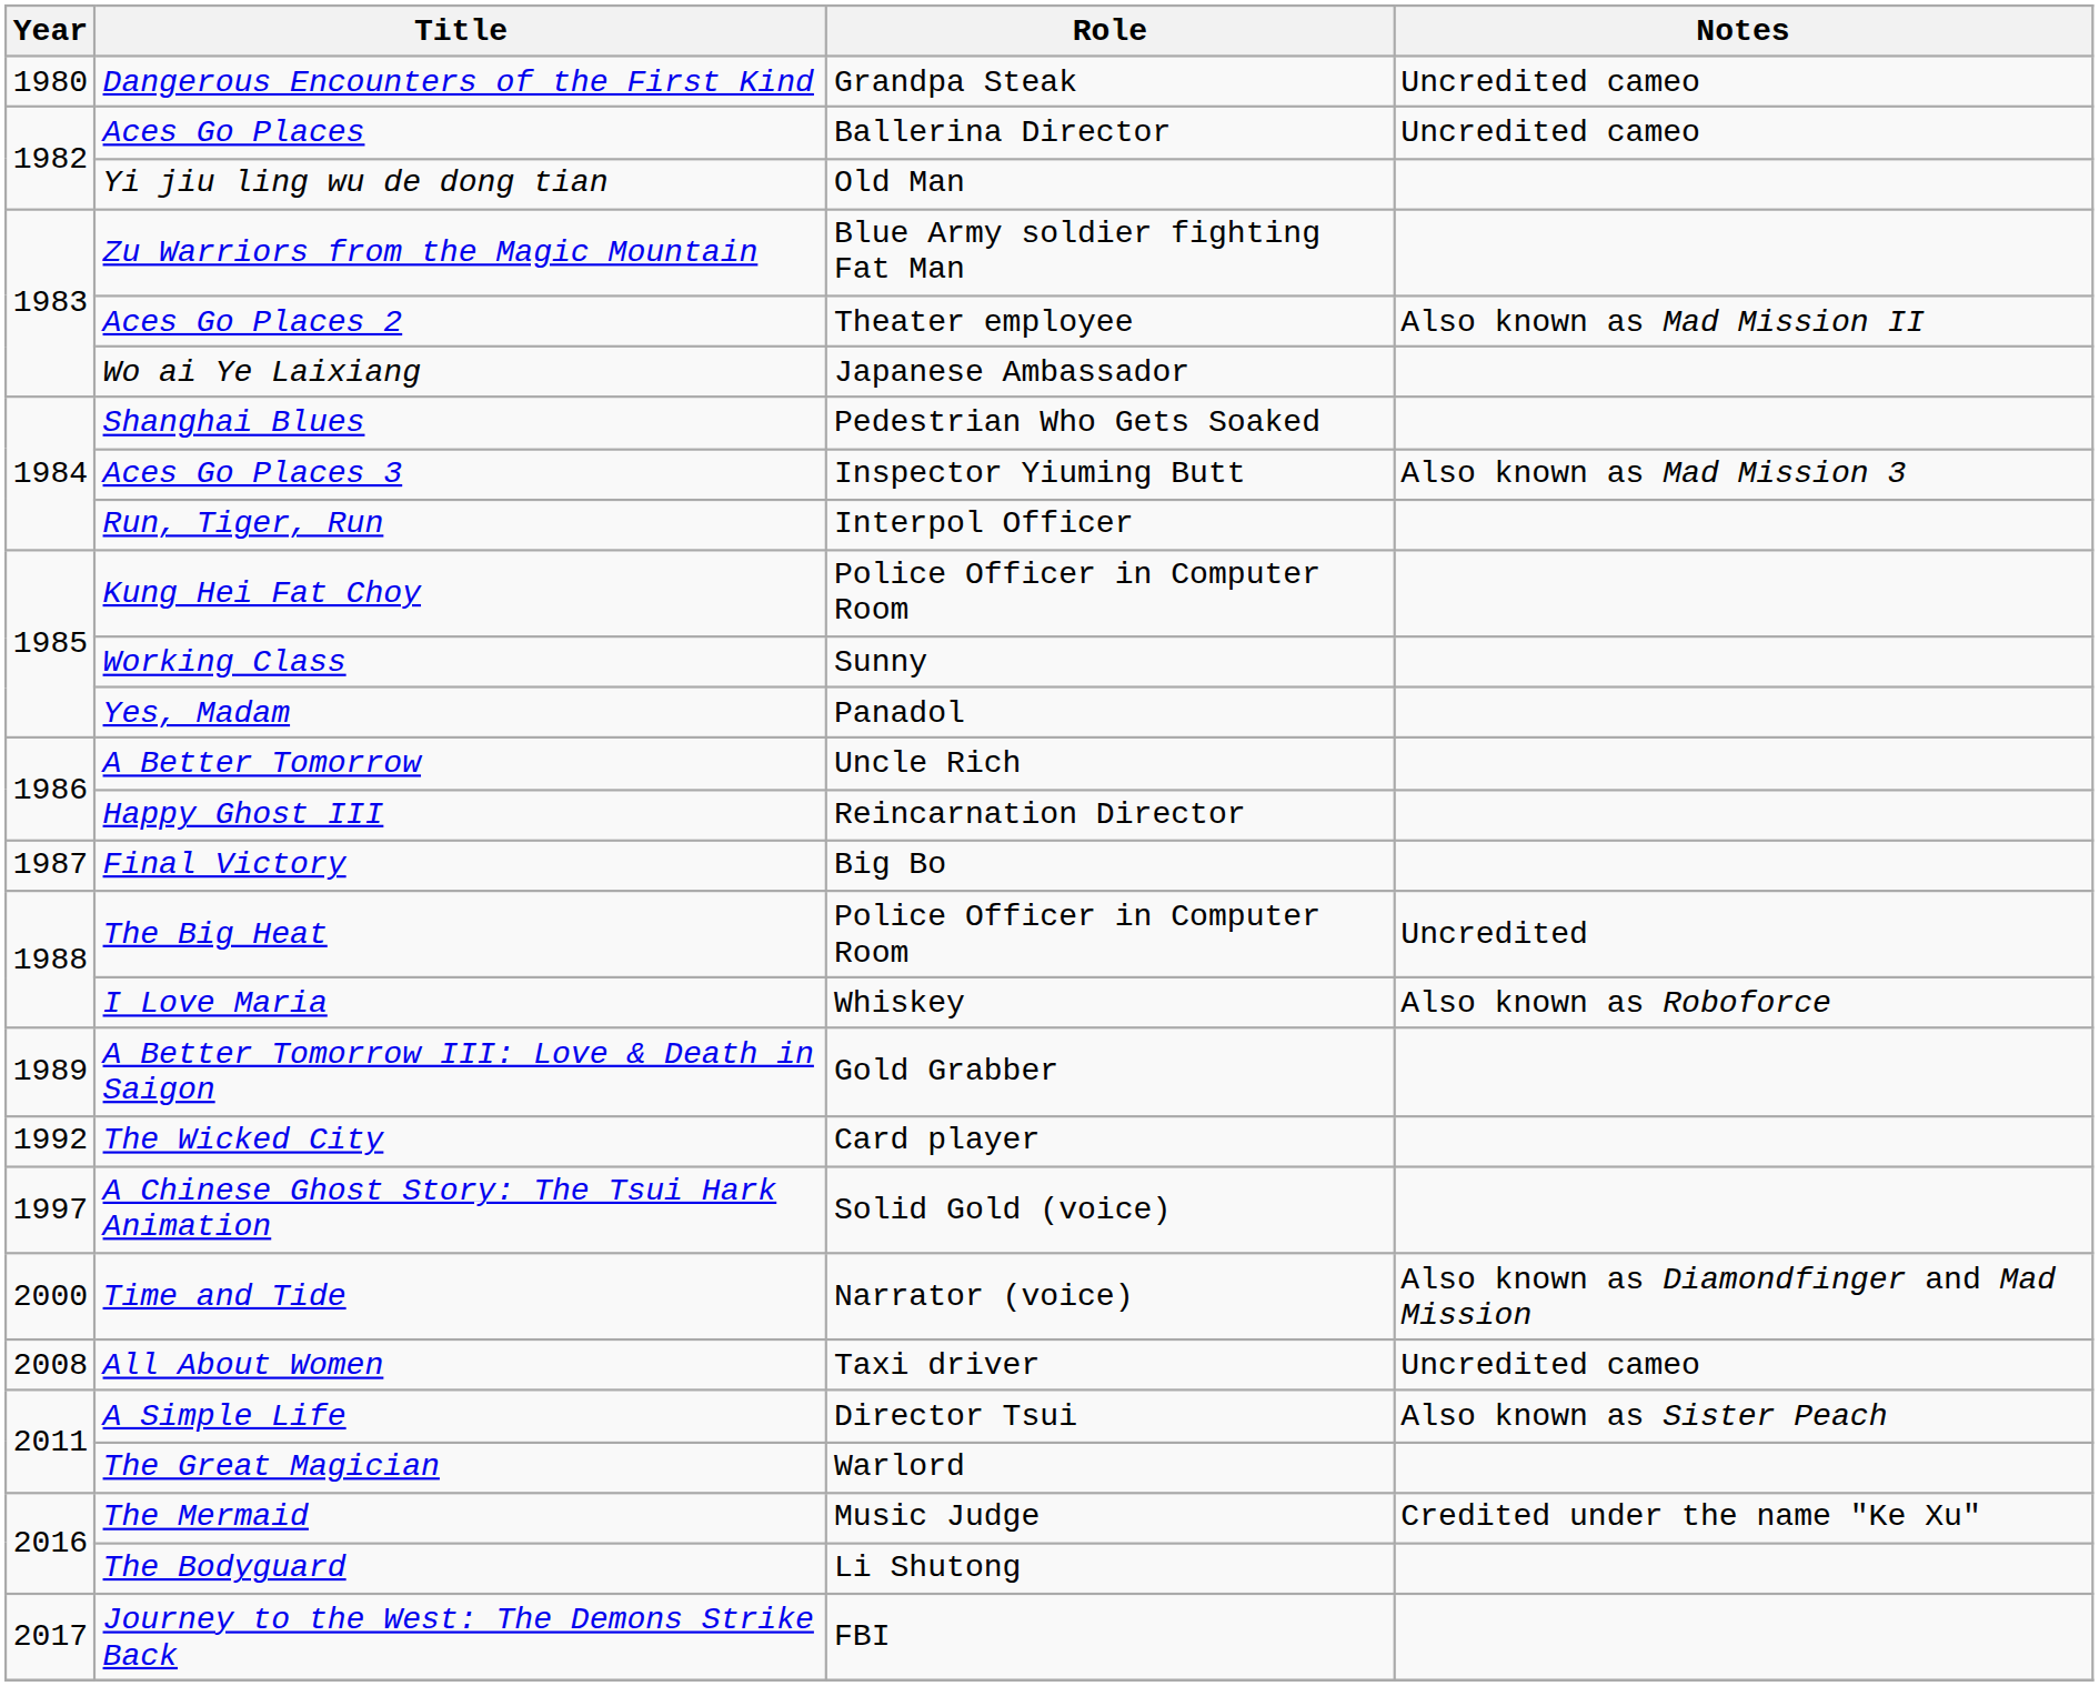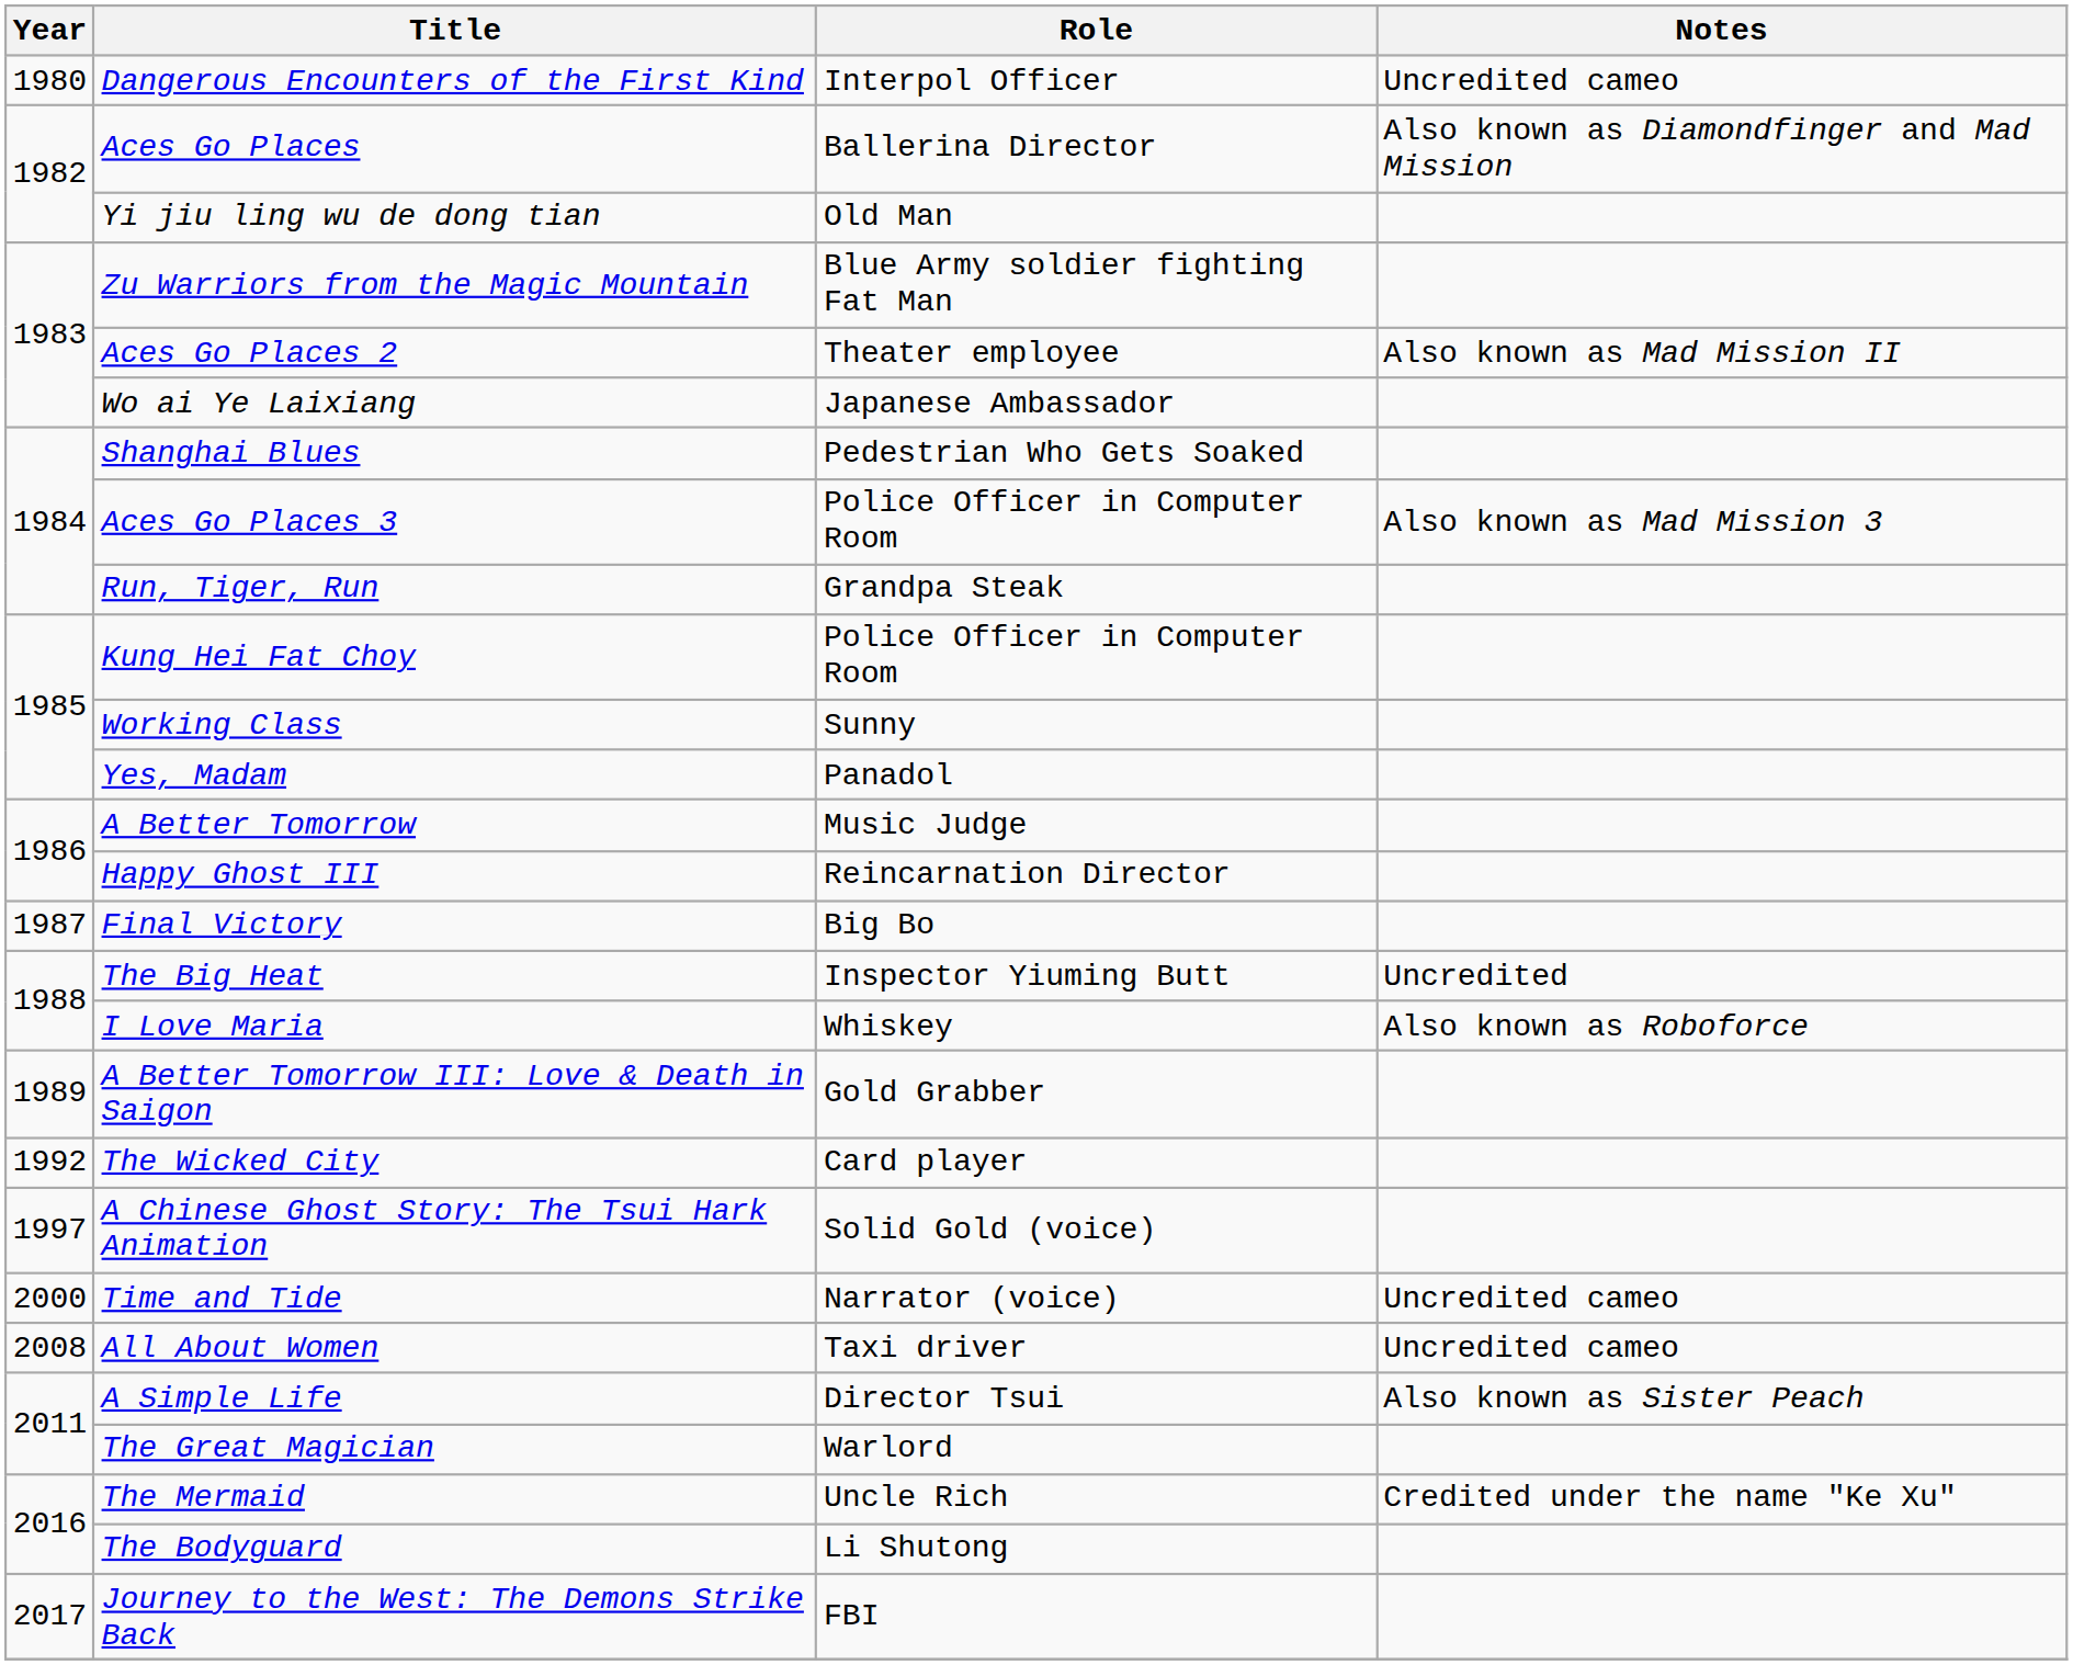 <table class="wikitable">
 <tr>
 <th>Year</th>
 <th>Title</th>
 <th>Role</th>
 <th>Notes</th>
 </tr>
 <tr>
 <td>1980</td>
 <td><em><a href='#'>Dangerous Encounters of the First Kind</a></em></td>
-<td>Grandpa Steak</td>
+<td>Interpol Officer</td>
 <td>Uncredited cameo</td>
 </tr>
 <tr>
 <td rowspan=2>1982</td>
 <td><em><a href='#'>Aces Go Places</a></em></td>
 <td>Ballerina Director</td>
-<td>Uncredited cameo</td>
+<td>Also known as <em>Diamondfinger</em> and <em>Mad Mission</em></td>
 </tr>
 <tr>
 <td><em>Yi jiu ling wu de dong tian</em></td>
 <td>Old Man</td>
 <td></td>
 </tr>
 <tr>
 <td rowspan=3>1983</td>
 <td><em><a href='#'>Zu Warriors from the Magic Mountain</a></em></td>
 <td>Blue Army soldier fighting Fat Man</td>
 <td></td>
 </tr>
 <tr>
 <td><em><a href='#'>Aces Go Places 2</a></em></td>
 <td>Theater employee</td>
 <td>Also known as <em>Mad Mission II</em></td>
 </tr>
 <tr>
 <td><em>Wo ai Ye Laixiang</em></td>
 <td>Japanese Ambassador</td>
 <td></td>
 </tr>
 <tr>
 <td rowspan=3>1984</td>
 <td><em><a href='#'>Shanghai Blues</a></em></td>
 <td>Pedestrian Who Gets Soaked</td>
 <td></td>
 </tr>
 <tr>
 <td><em><a href='#'>Aces Go Places 3</a></em></td>
-<td>Inspector Yiuming Butt</td>
+<td>Police Officer in Computer Room</td>
 <td>Also known as <em>Mad Mission 3</em></td>
 </tr>
 <tr>
 <td><em><a href='#'>Run, Tiger, Run</a></em></td>
-<td>Interpol Officer</td>
+<td>Grandpa Steak</td>
 <td></td>
 </tr>
 <tr>
 <td rowspan=3>1985</td>
 <td><em><a href='#'>Kung Hei Fat Choy</a></em></td>
 <td>Police Officer in Computer Room</td>
 <td></td>
 </tr>
 <tr>
 <td><em><a href='#'>Working Class</a></em></td>
 <td>Sunny</td>
 <td></td>
 </tr>
 <tr>
 <td><em><a href='#'>Yes, Madam</a></em></td>
 <td>Panadol</td>
 <td></td>
 </tr>
 <tr>
 <td rowspan=2>1986</td>
 <td><em><a href='#'>A Better Tomorrow</a></em></td>
-<td>Uncle Rich</td>
+<td>Music Judge</td>
 <td></td>
 </tr>
 <tr>
 <td><em><a href='#'>Happy Ghost III</a></em></td>
 <td>Reincarnation Director</td>
 <td></td>
 </tr>
 <tr>
 <td>1987</td>
 <td><em><a href='#'>Final Victory</a></em></td>
 <td>Big Bo</td>
 <td></td>
 </tr>
 <tr>
 <td rowspan=2 style="text-align:center;">1988</td>
 <td><em><a href='#'>The Big Heat</a></em></td>
-<td>Police Officer in Computer Room</td>
+<td>Inspector Yiuming Butt</td>
 <td>Uncredited</td>
 </tr>
 <tr>
 <td><em><a href='#'>I Love Maria</a></em></td>
 <td>Whiskey</td>
 <td>Also known as <em>Roboforce</em></td>
 </tr>
 <tr>
 <td>1989</td>
 <td><em><a href='#'>A Better Tomorrow III: Love & Death in Saigon</a></em></td>
 <td>Gold Grabber</td>
 <td></td>
 </tr>
 <tr>
 <td>1992</td>
 <td><em><a href='#'>The Wicked City</a></em></td>
 <td>Card player</td>
 <td></td>
 </tr>
 <tr>
 <td>1997</td>
 <td><em><a href='#'>A Chinese Ghost Story: The Tsui Hark Animation</a></em></td>
 <td>Solid Gold (voice)</td>
 <td></td>
 </tr>
 <tr>
 <td>2000</td>
 <td><em><a href='#'>Time and Tide</a></em></td>
 <td>Narrator (voice)</td>
-<td>Also known as <em>Diamondfinger</em> and <em>Mad Mission</em></td>
+<td>Uncredited cameo</td>
 </tr>
 <tr>
 <td>2008</td>
 <td><em><a href='#'>All About Women</a></em></td>
 <td>Taxi driver</td>
 <td>Uncredited cameo</td>
 </tr>
 <tr>
 <td rowspan=2 style="text-align:center;">2011</td>
 <td><em><a href='#'>A Simple Life</a></em></td>
 <td>Director Tsui</td>
 <td>Also known as <em>Sister Peach</em></td>
 </tr>
 <tr>
 <td><em><a href='#'>The Great Magician</a></em></td>
 <td>Warlord</td>
 <td></td>
 </tr>
 <tr>
 <td rowspan=2 style="text-align:center;">2016</td>
 <td><em><a href='#'>The Mermaid</a></em></td>
-<td>Music Judge</td>
+<td>Uncle Rich</td>
 <td>Credited under the name "Ke Xu"</td>
 </tr>
 <tr>
 <td><em><a href='#'>The Bodyguard</a></em></td>
 <td>Li Shutong</td>
 <td></td>
 </tr>
 <tr>
 <td>2017</td>
 <td><em><a href='#'>Journey to the West: The Demons Strike Back</a></em></td>
 <td>FBI</td>
 <td></td>
 </tr>
 <tr>
 </tr>
 </table>
